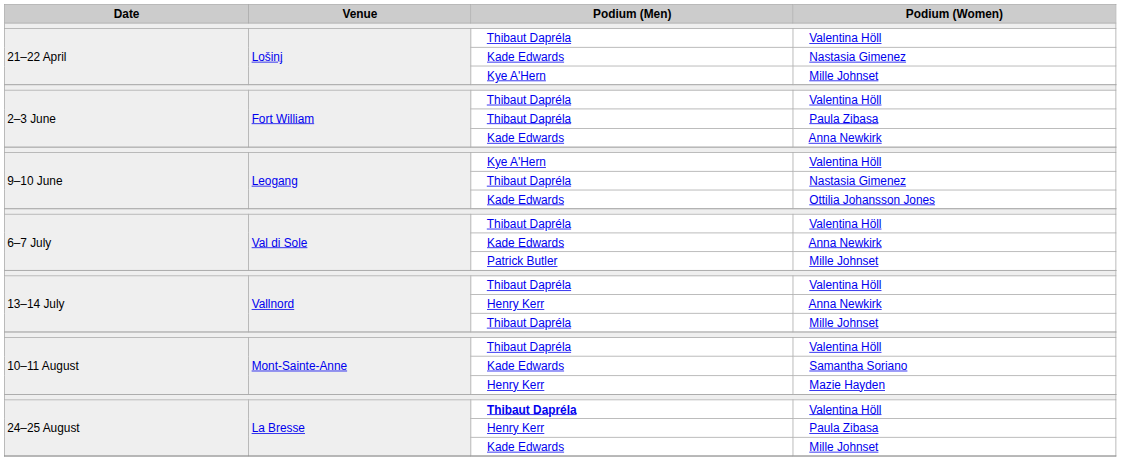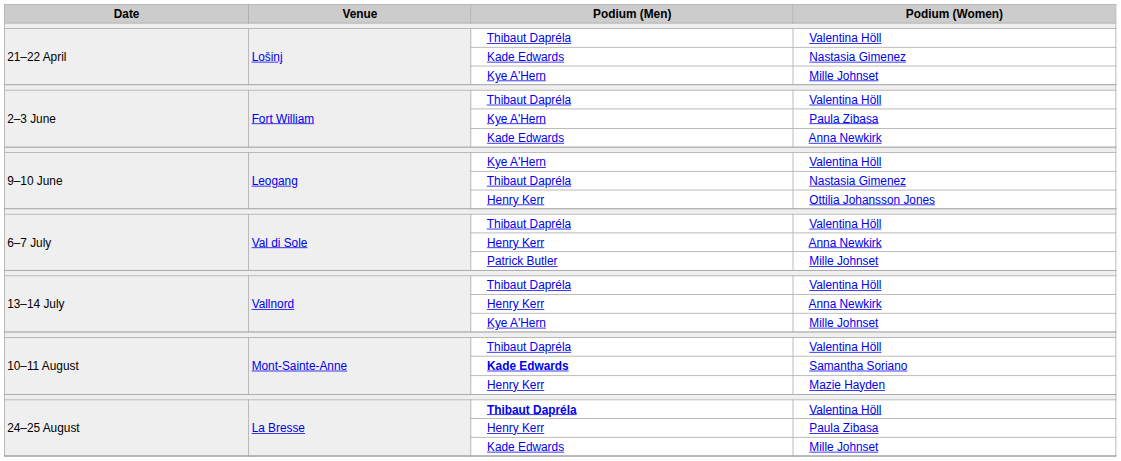 <table class="wikitable" width=90% bgcolor="#f7f8ff" cellpadding="3" cellspacing="0" border="1" style="font-size: 95%; border: gray solid 1px; border-collapse: collapse;">
 <tr bgcolor="#CCCCCC">
 <td align="center"><strong>Date</strong></td>
 <td width=20% align="center"><strong>Venue</strong></td>
 <td width=29% align="center"><strong>Podium (Men)</strong></td>
 <td width=29% align="center"><strong>Podium (Women)</strong></td>
 </tr>
 <tr bgcolor="#EFEFEF">
 <td colspan=4></td>
 </tr>
 <tr bgcolor="#EFEFEF">
 <td rowspan=3>21–22  April</td>
 <td rowspan=3> <a href='#'>Lošinj</a></td>
 <td bgcolor="#ffffff">      <a href='#'>Thibaut Dapréla</a></td>
 <td bgcolor="#ffffff">      <a href='#'>Valentina Höll</a></td>
 </tr>
 <tr>
 <td bgcolor="#ffffff">      <a href='#'>Kade Edwards</a></td>
 <td bgcolor="#ffffff">      <a href='#'>Nastasia Gimenez</a></td>
 </tr>
 <tr>
 <td bgcolor="#ffffff">      <a href='#'>Kye A'Hern</a></td>
 <td bgcolor="#ffffff">      <a href='#'>Mille Johnset</a></td>
 </tr>
 <tr>
 </tr>
 <tr bgcolor="#EFEFEF">
 <td colspan=4></td>
 </tr>
 <tr bgcolor="#EFEFEF">
 <td rowspan=3>2–3 June</td>
 <td rowspan=3> <a href='#'>Fort William</a></td>
 <td bgcolor="#ffffff">      <a href='#'>Thibaut Dapréla</a></td>
 <td bgcolor="#ffffff">      <a href='#'>Valentina Höll</a></td>
 </tr>
 <tr>
-<td bgcolor="#ffffff">      <a href='#'>Thibaut Dapréla</a></td>
+<td bgcolor="#ffffff">      <a href='#'>Kye A'Hern</a></td>
 <td bgcolor="#ffffff">      <a href='#'>Paula Zibasa</a></td>
 </tr>
 <tr>
 <td bgcolor="#ffffff">      <a href='#'>Kade Edwards</a></td>
 <td bgcolor="#ffffff">      <a href='#'>Anna Newkirk</a></td>
 </tr>
 <tr>
 </tr>
 <tr bgcolor="#EFEFEF">
 <td colspan=4></td>
 </tr>
 <tr bgcolor="#EFEFEF">
 <td rowspan=3>9–10 June</td>
 <td rowspan=3> <a href='#'>Leogang</a></td>
 <td bgcolor="#ffffff">      <a href='#'>Kye A'Hern</a></td>
 <td bgcolor="#ffffff">      <a href='#'>Valentina Höll</a></td>
 </tr>
 <tr>
 <td bgcolor="#ffffff">      <a href='#'>Thibaut Dapréla</a></td>
 <td bgcolor="#ffffff">      <a href='#'>Nastasia Gimenez</a></td>
 </tr>
 <tr>
-<td bgcolor="#ffffff">      <a href='#'>Kade Edwards</a></td>
+<td bgcolor="#ffffff">      <a href='#'>Henry Kerr</a></td>
 <td bgcolor="#ffffff">      <a href='#'>Ottilia Johansson Jones</a></td>
 </tr>
 <tr>
 </tr>
 <tr bgcolor="#EFEFEF">
 <td colspan=4></td>
 </tr>
 <tr bgcolor="#EFEFEF">
 <td rowspan=3>6–7 July</td>
 <td rowspan=3> <a href='#'>Val di Sole</a></td>
 <td bgcolor="#ffffff">      <a href='#'>Thibaut Dapréla</a></td>
 <td bgcolor="#ffffff">      <a href='#'>Valentina Höll</a></td>
 </tr>
 <tr>
-<td bgcolor="#ffffff">      <a href='#'>Kade Edwards</a></td>
+<td bgcolor="#ffffff">      <a href='#'>Henry Kerr</a></td>
 <td bgcolor="#ffffff">      <a href='#'>Anna Newkirk</a></td>
 </tr>
 <tr>
 <td bgcolor="#ffffff">      <a href='#'>Patrick Butler</a></td>
 <td bgcolor="#ffffff">      <a href='#'>Mille Johnset</a></td>
 </tr>
 <tr>
 </tr>
 <tr bgcolor="#EFEFEF">
 <td colspan=4></td>
 </tr>
 <tr bgcolor="#EFEFEF">
 <td rowspan=3>13–14 July</td>
 <td rowspan=3> <a href='#'>Vallnord</a></td>
 <td bgcolor="#ffffff">      <a href='#'>Thibaut Dapréla</a></td>
 <td bgcolor="#ffffff">      <a href='#'>Valentina Höll</a></td>
 </tr>
 <tr>
 <td bgcolor="#ffffff">      <a href='#'>Henry Kerr</a></td>
 <td bgcolor="#ffffff">      <a href='#'>Anna Newkirk</a></td>
 </tr>
 <tr>
-<td bgcolor="#ffffff">      <a href='#'>Thibaut Dapréla</a></td>
+<td bgcolor="#ffffff">      <a href='#'>Kye A'Hern</a></td>
 <td bgcolor="#ffffff">      <a href='#'>Mille Johnset</a></td>
 </tr>
 <tr>
 </tr>
 <tr bgcolor="#EFEFEF">
 <td colspan=4></td>
 </tr>
 <tr bgcolor="#EFEFEF">
 <td rowspan=3>10–11 August</td>
 <td rowspan=3> <a href='#'>Mont-Sainte-Anne</a></td>
 <td bgcolor="#ffffff">      <a href='#'>Thibaut Dapréla</a></td>
 <td bgcolor="#ffffff">      <a href='#'>Valentina Höll</a></td>
 </tr>
 <tr>
-<td bgcolor="#ffffff">      <a href='#'>Kade Edwards</a></td>
+<td bgcolor="#ffffff"><strong>      <a href='#'>Kade Edwards</a></strong></td>
 <td bgcolor="#ffffff">      <a href='#'>Samantha Soriano</a></td>
 </tr>
 <tr>
 <td bgcolor="#ffffff">      <a href='#'>Henry Kerr</a></td>
 <td bgcolor="#ffffff">      <a href='#'>Mazie Hayden</a></td>
 </tr>
 <tr>
 </tr>
 <tr bgcolor="#EFEFEF">
 <td colspan=4></td>
 </tr>
 <tr bgcolor="#EFEFEF">
 <td rowspan=3>24–25 August</td>
 <td rowspan=3> <a href='#'>La Bresse</a></td>
 <td bgcolor="#ffffff"><strong>      <a href='#'>Thibaut Dapréla</a></strong></td>
 <td bgcolor="#ffffff">      <a href='#'>Valentina Höll</a></td>
 </tr>
 <tr>
 <td bgcolor="#ffffff">      <a href='#'>Henry Kerr</a></td>
 <td bgcolor="#ffffff">      <a href='#'>Paula Zibasa</a></td>
 </tr>
 <tr>
 <td bgcolor="#ffffff">      <a href='#'>Kade Edwards</a></td>
 <td bgcolor="#ffffff">      <a href='#'>Mille Johnset</a></td>
 </tr>
 <tr>
 </tr>
 </table>
